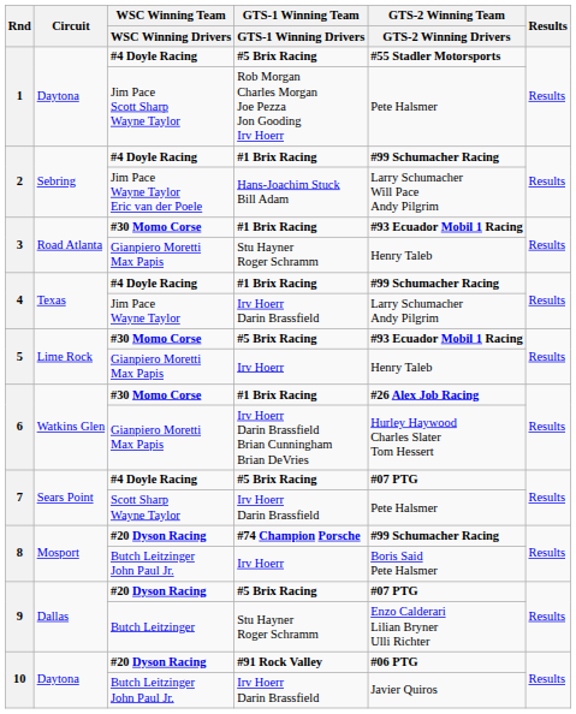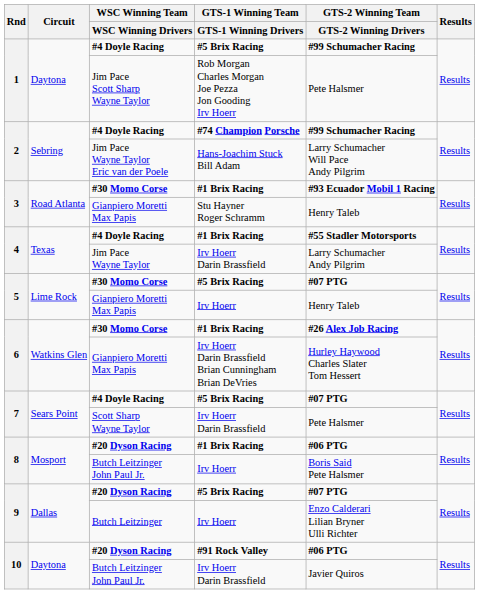 <table class="wikitable" style="font-size: 90%;">
 <tr>
 <th rowspan=2>Rnd</th>
 <th rowspan=2>Circuit</th>
 <th>WSC Winning Team</th>
 <th>GTS-1 Winning Team</th>
 <th>GTS-2 Winning Team</th>
 <th rowspan=2>Results</th>
 </tr>
 <tr>
 <th>WSC Winning Drivers</th>
 <th>GTS-1 Winning Drivers</th>
 <th>GTS-2 Winning Drivers</th>
 </tr>
 <tr>
 <th rowspan=2>1</th>
 <td rowspan=2><a href='#'>Daytona</a></td>
 <td><strong> #4 Doyle Racing</strong></td>
 <td><strong> #5 Brix Racing</strong></td>
-<td><strong> #55 Stadler Motorsports</strong></td>
+<td><strong> #99 Schumacher Racing</strong></td>
 <td rowspan=2><a href='#'>Results</a></td>
 </tr>
 <tr>
 <td> Jim Pace<br> <a href='#'>Scott Sharp</a><br> <a href='#'>Wayne Taylor</a></td>
 <td> Rob Morgan<br> Charles Morgan<br> Joe Pezza<br> Jon Gooding<br> <a href='#'>Irv Hoerr</a></td>
 <td> Pete Halsmer</td>
 </tr>
 <tr>
 <th rowspan=2>2</th>
 <td rowspan=2><a href='#'>Sebring</a></td>
 <td><strong> #4 Doyle Racing</strong></td>
-<td><strong> #1 Brix Racing</strong></td>
+<td><strong> #74 <a href='#'>Champion</a> <a href='#'>Porsche</a></strong></td>
 <td><strong> #99 Schumacher Racing</strong></td>
 <td rowspan=2><a href='#'>Results</a></td>
 </tr>
 <tr>
 <td> Jim Pace<br> <a href='#'>Wayne Taylor</a><br> <a href='#'>Eric van der Poele</a></td>
 <td> <a href='#'>Hans-Joachim Stuck</a><br> Bill Adam</td>
 <td> Larry Schumacher<br> Will Pace<br> Andy Pilgrim</td>
 </tr>
 <tr>
 <th rowspan=2>3</th>
 <td rowspan=2><a href='#'>Road Atlanta</a></td>
 <td><strong> #30 <a href='#'>Momo Corse</a></strong></td>
 <td><strong> #1 Brix Racing</strong></td>
 <td><strong> #93 Ecuador <a href='#'>Mobil 1</a> Racing</strong></td>
 <td rowspan=2><a href='#'>Results</a></td>
 </tr>
 <tr>
 <td> <a href='#'>Gianpiero Moretti</a><br> <a href='#'>Max Papis</a></td>
 <td> Stu Hayner<br> Roger Schramm</td>
 <td> Henry Taleb</td>
 </tr>
 <tr>
 <th rowspan=2>4</th>
 <td rowspan=2><a href='#'>Texas</a></td>
 <td><strong> #4 Doyle Racing</strong></td>
 <td><strong> #1 Brix Racing</strong></td>
-<td><strong> #99 Schumacher Racing</strong></td>
+<td><strong> #55 Stadler Motorsports</strong></td>
 <td rowspan=2><a href='#'>Results</a></td>
 </tr>
 <tr>
 <td> Jim Pace<br> <a href='#'>Wayne Taylor</a></td>
 <td> <a href='#'>Irv Hoerr</a><br> Darin Brassfield</td>
 <td> Larry Schumacher<br> Andy Pilgrim</td>
 </tr>
 <tr>
 <th rowspan=2>5</th>
 <td rowspan=2><a href='#'>Lime Rock</a></td>
 <td><strong> #30 <a href='#'>Momo Corse</a></strong></td>
 <td><strong> #5 Brix Racing</strong></td>
-<td><strong> #93 Ecuador <a href='#'>Mobil 1</a> Racing</strong></td>
+<td><strong> #07 PTG</strong></td>
 <td rowspan=2><a href='#'>Results</a></td>
 </tr>
 <tr>
 <td> <a href='#'>Gianpiero Moretti</a><br> <a href='#'>Max Papis</a></td>
 <td> <a href='#'>Irv Hoerr</a></td>
 <td> Henry Taleb</td>
 </tr>
 <tr>
 <th rowspan=2>6</th>
 <td rowspan=2><a href='#'>Watkins Glen</a></td>
 <td><strong> #30 <a href='#'>Momo Corse</a></strong></td>
 <td><strong> #1 Brix Racing</strong></td>
 <td><strong> #26 <a href='#'>Alex Job Racing</a></strong></td>
 <td rowspan=2><a href='#'>Results</a></td>
 </tr>
 <tr>
 <td> <a href='#'>Gianpiero Moretti</a><br> <a href='#'>Max Papis</a></td>
 <td> <a href='#'>Irv Hoerr</a><br> Darin Brassfield<br> Brian Cunningham<br> Brian DeVries</td>
 <td> <a href='#'>Hurley Haywood</a><br> Charles Slater<br> Tom Hessert</td>
 </tr>
 <tr>
 <th rowspan=2>7</th>
 <td rowspan=2><a href='#'>Sears Point</a></td>
 <td><strong> #4 Doyle Racing</strong></td>
 <td><strong> #5 Brix Racing</strong></td>
 <td><strong> #07 PTG</strong></td>
 <td rowspan=2><a href='#'>Results</a></td>
 </tr>
 <tr>
 <td> <a href='#'>Scott Sharp</a><br> <a href='#'>Wayne Taylor</a></td>
 <td> <a href='#'>Irv Hoerr</a><br> Darin Brassfield</td>
 <td> Pete Halsmer</td>
 </tr>
 <tr>
 <th rowspan=2>8</th>
 <td rowspan=2><a href='#'>Mosport</a></td>
 <td><strong> #20 <a href='#'>Dyson Racing</a></strong></td>
-<td><strong> #74 <a href='#'>Champion</a> <a href='#'>Porsche</a></strong></td>
-<td><strong> #99 Schumacher Racing</strong></td>
+<td><strong> #1 Brix Racing</strong></td>
+<td><strong> #06 PTG</strong></td>
 <td rowspan=2><a href='#'>Results</a></td>
 </tr>
 <tr>
 <td> <a href='#'>Butch Leitzinger</a><br> <a href='#'>John Paul Jr.</a></td>
 <td> <a href='#'>Irv Hoerr</a></td>
 <td> <a href='#'>Boris Said</a><br> Pete Halsmer</td>
 </tr>
 <tr>
 <th rowspan=2>9</th>
 <td rowspan=2><a href='#'>Dallas</a></td>
 <td><strong> #20 <a href='#'>Dyson Racing</a></strong></td>
 <td><strong> #5 Brix Racing</strong></td>
 <td><strong> #07 PTG</strong></td>
 <td rowspan=2><a href='#'>Results</a></td>
 </tr>
 <tr>
 <td> <a href='#'>Butch Leitzinger</a></td>
-<td> Stu Hayner<br> Roger Schramm</td>
+<td> <a href='#'>Irv Hoerr</a></td>
 <td> <a href='#'>Enzo Calderari</a><br> Lilian Bryner<br> Ulli Richter</td>
 </tr>
 <tr>
 <th rowspan=2>10</th>
 <td rowspan=2><a href='#'>Daytona</a></td>
 <td><strong> #20 <a href='#'>Dyson Racing</a></strong></td>
 <td><strong> #91 Rock Valley</strong></td>
 <td><strong> #06 PTG</strong></td>
 <td rowspan=2><a href='#'>Results</a></td>
 </tr>
 <tr>
 <td> <a href='#'>Butch Leitzinger</a><br> <a href='#'>John Paul Jr.</a></td>
 <td> <a href='#'>Irv Hoerr</a><br> Darin Brassfield</td>
 <td> Javier Quiros</td>
 </tr>
 </table>
